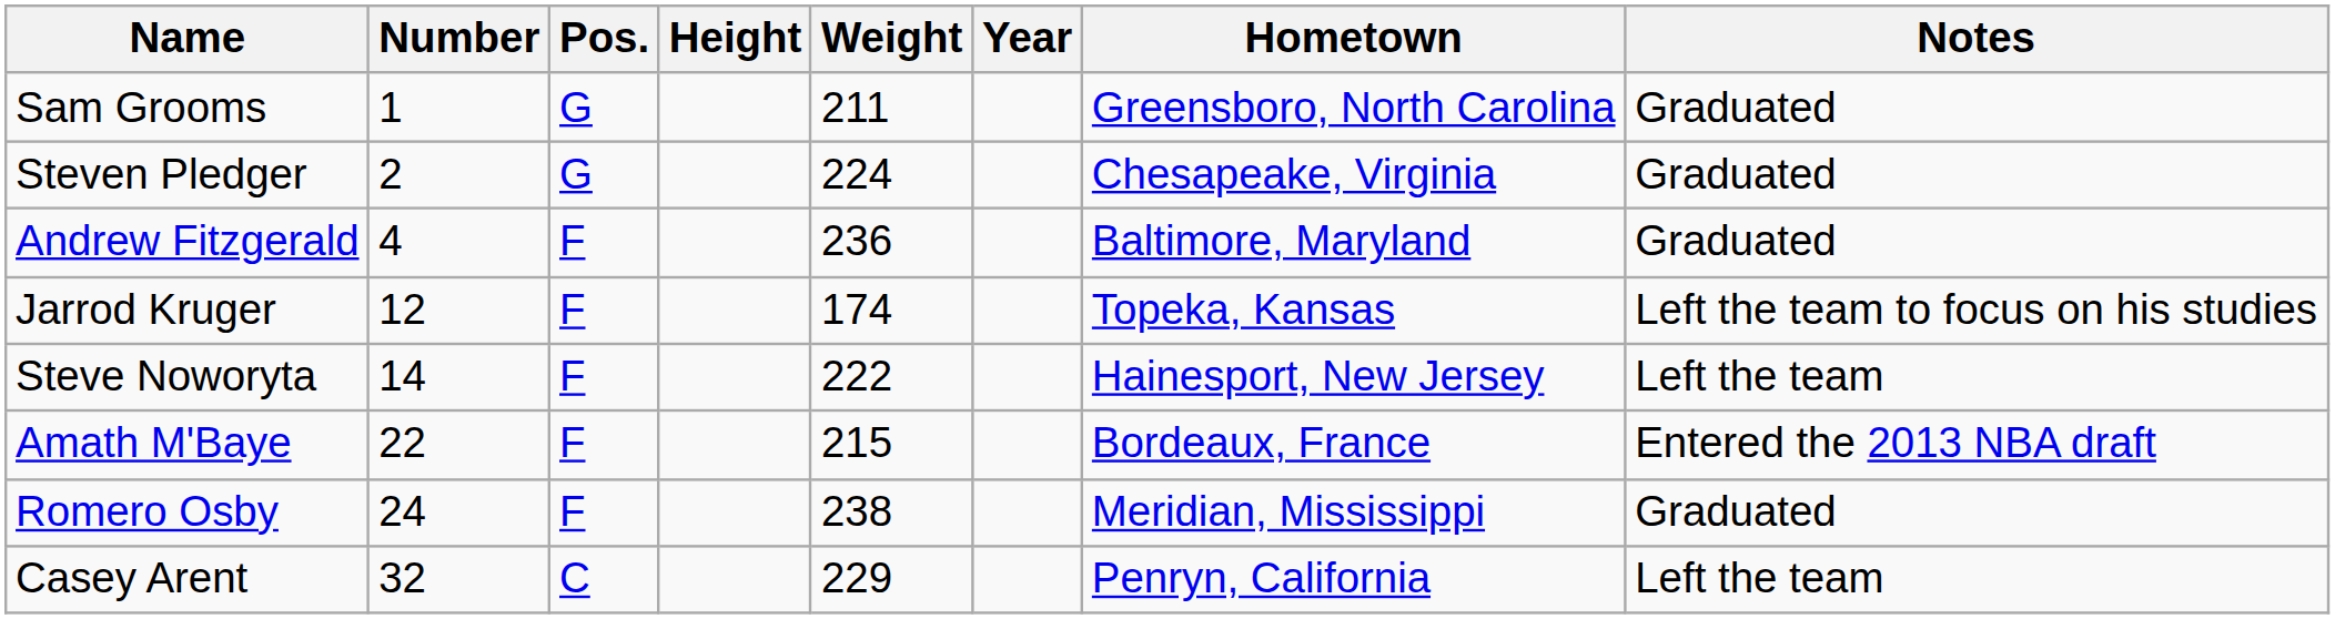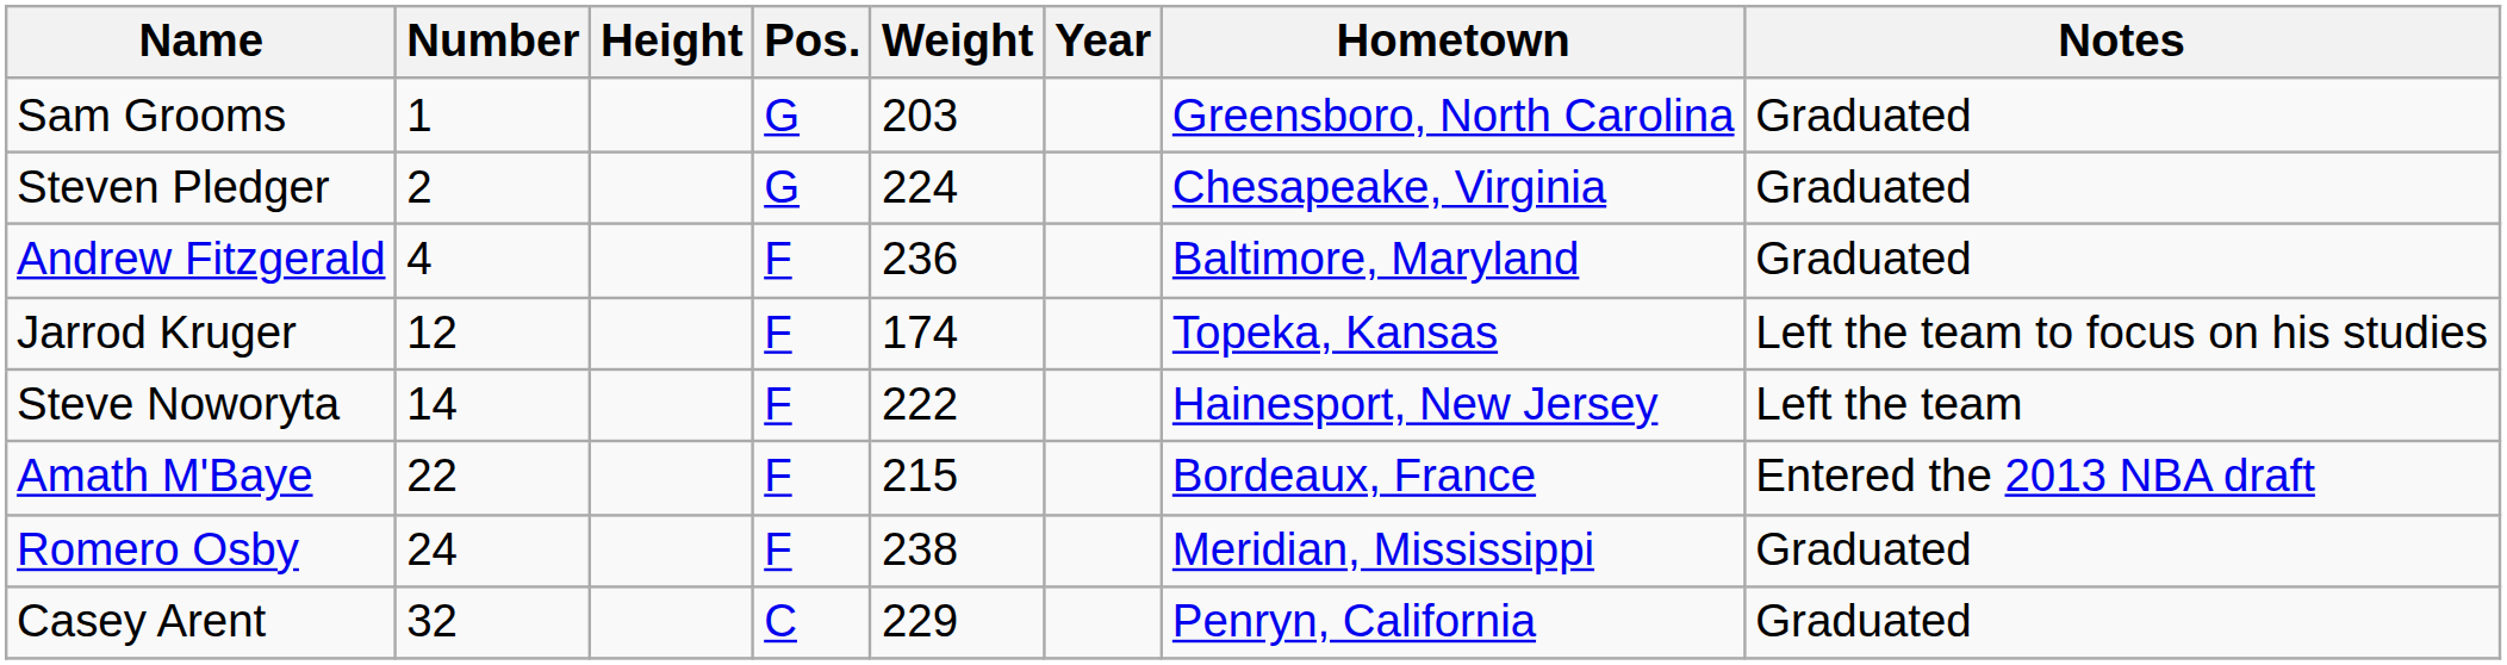 <table class="wikitable sortable" border="1">
 <tr>
 <th>Name</th>
 <th>Number</th>
+<th>Height</th>
 <th>Pos.</th>
-<th>Height</th>
 <th>Weight</th>
 <th>Year</th>
 <th>Hometown</th>
 <th class="unsortable">Notes</th>
 </tr>
 <tr>
 <td>Sam Grooms</td>
 <td>1</td>
+<td></td>
 <td><a href='#'>G</a></td>
-<td></td>
-<td>211</td>
+<td>203</td>
 <td></td>
 <td><a href='#'>Greensboro, North Carolina</a></td>
 <td>Graduated</td>
 </tr>
 <tr>
 <td>Steven Pledger</td>
 <td>2</td>
+<td></td>
 <td><a href='#'>G</a></td>
-<td></td>
 <td>224</td>
 <td></td>
 <td><a href='#'>Chesapeake, Virginia</a></td>
 <td>Graduated</td>
 </tr>
 <tr>
 <td><a href='#'>Andrew Fitzgerald</a></td>
 <td>4</td>
+<td></td>
 <td><a href='#'>F</a></td>
-<td></td>
 <td>236</td>
 <td></td>
 <td><a href='#'>Baltimore, Maryland</a></td>
 <td>Graduated</td>
 </tr>
 <tr>
 <td>Jarrod Kruger</td>
 <td>12</td>
+<td></td>
 <td><a href='#'>F</a></td>
-<td></td>
 <td>174</td>
 <td></td>
 <td><a href='#'>Topeka, Kansas</a></td>
 <td>Left the team to focus on his studies</td>
 </tr>
 <tr>
 <td>Steve Noworyta</td>
 <td>14</td>
+<td></td>
 <td><a href='#'>F</a></td>
-<td></td>
 <td>222</td>
 <td></td>
 <td><a href='#'>Hainesport, New Jersey</a></td>
 <td>Left the team</td>
 </tr>
 <tr>
 <td><a href='#'>Amath M'Baye</a></td>
 <td>22</td>
+<td></td>
 <td><a href='#'>F</a></td>
-<td></td>
 <td>215</td>
 <td></td>
 <td><a href='#'>Bordeaux, France</a></td>
 <td>Entered the <a href='#'>2013 NBA draft</a></td>
 </tr>
 <tr>
 <td><a href='#'>Romero Osby</a></td>
 <td>24</td>
+<td></td>
 <td><a href='#'>F</a></td>
-<td></td>
 <td>238</td>
 <td></td>
 <td><a href='#'>Meridian, Mississippi</a></td>
 <td>Graduated</td>
 </tr>
 <tr>
 <td>Casey Arent</td>
 <td>32</td>
+<td></td>
 <td><a href='#'>C</a></td>
-<td></td>
 <td>229</td>
 <td></td>
 <td><a href='#'>Penryn, California</a></td>
-<td>Left the team</td>
+<td>Graduated</td>
 </tr>
 </table>
